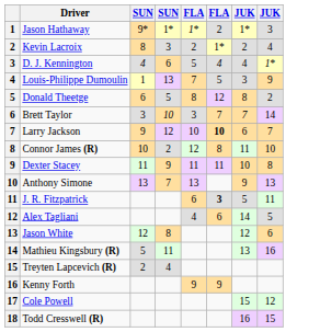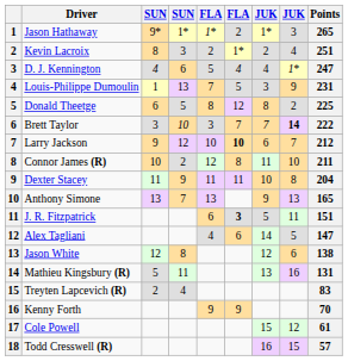 <table class="wikitable" style="font-size:85%; text-align:center;">
 <tr>
 <th></th>
 <th>Driver</th>
 <th><a href='#'>SUN</a></th>
 <th><a href='#'>SUN</a></th>
 <th><a href='#'>FLA</a></th>
 <th><a href='#'>FLA</a></th>
 <th><a href='#'>JUK</a></th>
 <th><a href='#'>JUK</a></th>
+<th>Points</th>
 </tr>
 <tr>
 <th>1</th>
 <td align=left><a href='#'>Jason Hathaway</a></td>
 <td style="background:#FFDF9F;">9*</td>
 <td style="background:#FFFFBF;">1*</td>
 <td style="background:#FFFFBF;"><em>1</em>*</td>
 <td style="background:#DFDFDF;">2</td>
 <td style="background:#FFFFBF;">1*</td>
 <td style="background:#DFDFDF;">3</td>
+<th>265</th>
 </tr>
 <tr>
 <th>2</th>
 <td align=left><a href='#'>Kevin Lacroix</a></td>
 <td style="background:#FFDF9F;">8</td>
 <td style="background:#DFDFDF;">3</td>
 <td style="background:#DFDFDF;">2</td>
 <td style="background:#FFFFBF;">1*</td>
 <td style="background:#DFDFDF;">2</td>
 <td style="background:#DFDFDF;">4</td>
+<th>251</th>
 </tr>
 <tr>
 <th>3</th>
 <td align=left><a href='#'>D. J. Kennington</a></td>
 <td style="background:#DFDFDF;"><em>4</em></td>
 <td style="background:#FFDF9F;">6</td>
 <td style="background:#DFDFDF;">5</td>
 <td style="background:#DFDFDF;"><em>4</em></td>
 <td style="background:#DFDFDF;">4</td>
 <td style="background:#FFFFBF;"><em>1</em>*</td>
+<th>247</th>
 </tr>
 <tr>
 <th>4</th>
 <td align=left><a href='#'>Louis-Philippe Dumoulin</a></td>
 <td style="background:#FFFFBF;">1</td>
 <td style="background:#EFCFFF;">13</td>
 <td style="background:#FFDF9F;">7</td>
 <td style="background:#DFDFDF;">5</td>
 <td style="background:#DFDFDF;">3</td>
 <td style="background:#FFDF9F;">9</td>
+<th>231</th>
 </tr>
 <tr>
 <th>5</th>
 <td align=left><a href='#'>Donald Theetge</a></td>
 <td style="background:#FFDF9F;">6</td>
 <td style="background:#DFDFDF;">5</td>
 <td style="background:#FFDF9F;">8</td>
 <td style="background:#EFCFFF;">12</td>
 <td style="background:#FFDF9F;">8</td>
 <td style="background:#DFDFDF;">2</td>
+<th>225</th>
 </tr>
 <tr>
 <th>6</th>
 <td align=left>Brett Taylor</td>
 <td style="background:#DFDFDF;">3</td>
 <td style="background:#FFDF9F;"><em>10</em></td>
 <td style="background:#DFDFDF;">3</td>
 <td style="background:#FFDF9F;">7</td>
 <td style="background:#FFDF9F;"><em>7</em></td>
-<td style="background:#EFCFFF;">14</td>
+<td style="background:#EFCFFF;"><strong>14</strong></td>
+<th>222</th>
 </tr>
 <tr>
 <th>7</th>
 <td align=left>Larry Jackson</td>
 <td style="background:#FFDF9F;">9</td>
 <td style="background:#EFCFFF;">12</td>
 <td style="background:#EFCFFF;">10</td>
 <td style="background:#FFDF9F;"><strong>10</strong></td>
 <td style="background:#FFDF9F;">6</td>
 <td style="background:#FFDF9F;">7</td>
+<th>212</th>
 </tr>
 <tr>
 <th>8</th>
 <td align=left>Connor James <strong>(R)</strong></td>
 <td style="background:#FFDF9F;">10</td>
 <td style="background:#DFDFDF;">2</td>
 <td style="background:#DFFFDF;">12</td>
 <td style="background:#FFDF9F;">8</td>
 <td style="background:#DFFFDF;">11</td>
 <td style="background:#FFDF9F;">10</td>
+<th>211</th>
 </tr>
 <tr>
 <th>9</th>
 <td align=left><a href='#'>Dexter Stacey</a></td>
 <td style="background:#DFFFDF;">11</td>
 <td style="background:#FFDF9F;">9</td>
 <td style="background:#EFCFFF;">11</td>
 <td style="background:#EFCFFF;">11</td>
 <td style="background:#FFDF9F;">10</td>
 <td style="background:#FFDF9F;">8</td>
+<th>204</th>
 </tr>
 <tr>
 <th>10</th>
 <td align=left>Anthony Simone</td>
 <td style="background:#EFCFFF;">13</td>
 <td style="background:#FFDF9F;">7</td>
 <td style="background:#EFCFFF;">13</td>
 <td></td>
 <td style="background:#FFDF9F;">9</td>
 <td style="background:#EFCFFF;">13</td>
+<th>165</th>
 </tr>
 <tr>
 <th>11</th>
 <td align=left><a href='#'>J. R. Fitzpatrick</a></td>
 <td></td>
 <td></td>
 <td style="background:#FFDF9F;">6</td>
 <td style="background:#DFDFDF;"><strong>3</strong></td>
 <td style="background:#DFDFDF;">5</td>
 <td style="background:#DFFFDF;">11</td>
+<th>151</th>
 </tr>
 <tr>
 <th>12</th>
 <td align=left><a href='#'>Alex Tagliani</a></td>
 <td></td>
 <td></td>
 <td style="background:#DFDFDF;">4</td>
 <td style="background:#FFDF9F;">6</td>
 <td style="background:#DFFFDF;">14</td>
 <td style="background:#DFDFDF;">5</td>
+<th>147</th>
 </tr>
 <tr>
 <th>13</th>
 <td align=left><a href='#'>Jason White</a></td>
 <td style="background:#DFFFDF;">12</td>
 <td style="background:#FFDF9F;">8</td>
 <td></td>
 <td></td>
 <td style="background:#DFFFDF;">12</td>
 <td style="background:#FFDF9F;">6</td>
+<th>138</th>
 </tr>
 <tr>
 <th>14</th>
 <td align=left>Mathieu Kingsbury <strong>(R)</strong></td>
 <td style="background:#DFDFDF;">5</td>
 <td style="background:#DFFFDF;">11</td>
 <td></td>
 <td></td>
 <td style="background:#DFFFDF;">13</td>
 <td style="background:#EFCFFF;">16</td>
+<th>131</th>
 </tr>
 <tr>
 <th>15</th>
 <td align=left>Treyten Lapcevich <strong>(R)</strong></td>
 <td style="background:#DFDFDF;">2</td>
 <td style="background:#DFDFDF;">4</td>
 <td></td>
 <td></td>
 <td></td>
 <td></td>
+<th>83</th>
 </tr>
 <tr>
 <th>16</th>
 <td align=left>Kenny Forth</td>
 <td></td>
 <td></td>
 <td style="background:#FFDF9F;">9</td>
 <td style="background:#FFDF9F;">9</td>
 <td></td>
 <td></td>
+<th>70</th>
 </tr>
 <tr>
 <th>17</th>
 <td align=left><a href='#'>Cole Powell</a></td>
 <td></td>
 <td></td>
 <td></td>
 <td></td>
 <td style="background:#DFFFDF;">15</td>
 <td style="background:#DFFFDF;">12</td>
+<th>61</th>
 </tr>
 <tr>
 <th>18</th>
 <td align=left>Todd Cresswell <strong>(R)</strong></td>
 <td></td>
 <td></td>
 <td></td>
 <td></td>
 <td style="background:#EFCFFF;">16</td>
 <td style="background:#EFCFFF;">15</td>
+<th>57</th>
 </tr>
 </table>
